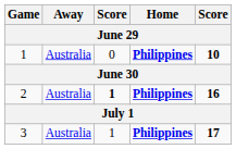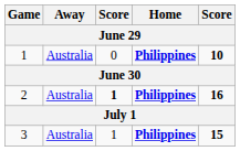 <table class="wikitable">
 <tr>
 <th>Game</th>
 <th>Away</th>
 <th>Score</th>
 <th>Home</th>
 <th>Score</th>
 </tr>
 <tr>
 <th colspan="6">June 29</th>
 </tr>
 <tr>
 <td align=center>1</td>
 <td align=center> <a href='#'>Australia</a></td>
 <td align=center>0</td>
 <td align=center><strong> <a href='#'>Philippines</a></strong></td>
 <td align=center><strong>10</strong></td>
 </tr>
 <tr>
 <th colspan="6">June 30</th>
 </tr>
 <tr>
 <td align=center>2</td>
 <td align=center> <a href='#'>Australia</a></td>
 <td align=center><strong>1</strong></td>
 <td align=center><strong> <a href='#'>Philippines</a></strong></td>
 <td align=center><strong>16</strong></td>
 </tr>
 <tr>
 <th colspan="6">July 1</th>
 </tr>
 <tr>
 <td align=center>3</td>
 <td align=center> <a href='#'>Australia</a></td>
 <td align=center>1</td>
 <td align=center><strong> <a href='#'>Philippines</a></strong></td>
-<td align=center><strong>17</strong></td>
+<td align=center><strong>15</strong></td>
 </tr>
 </table>
